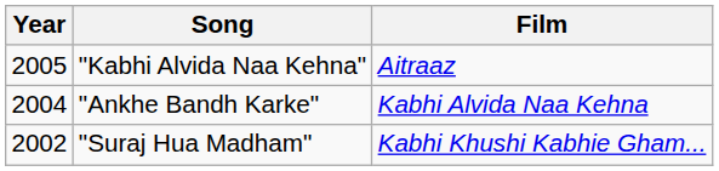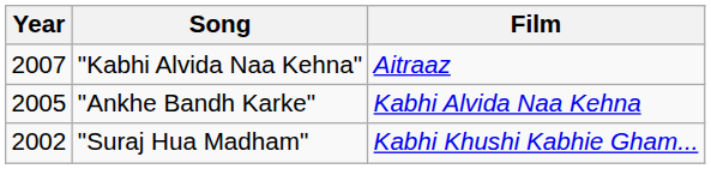 <table class="wikitable sortable">
 <tr>
 <th>Year</th>
 <th>Song</th>
 <th>Film</th>
 </tr>
 <tr>
-<td>2005</td>
+<td>2007</td>
 <td>"Kabhi Alvida Naa Kehna"</td>
 <td><em><a href='#'>Aitraaz</a></em></td>
 </tr>
 <tr>
-<td>2004</td>
+<td>2005</td>
 <td>"Ankhe Bandh Karke"</td>
 <td><em><a href='#'>Kabhi Alvida Naa Kehna</a></em></td>
 </tr>
 <tr>
 <td>2002</td>
 <td>"Suraj Hua Madham"</td>
 <td><em><a href='#'>Kabhi Khushi Kabhie Gham...</a></em></td>
 </tr>
 </table>
